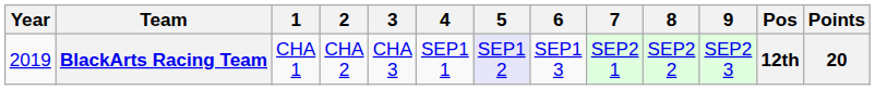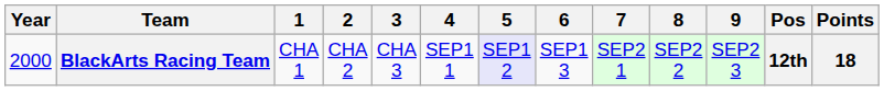 <table class="wikitable" style="text-align:center; font-size:85%">
 <tr>
 <th>Year</th>
 <th>Team</th>
 <th>1</th>
 <th>2</th>
 <th>3</th>
 <th>4</th>
 <th>5</th>
 <th>6</th>
 <th>7</th>
 <th>8</th>
 <th>9</th>
 <th>Pos</th>
 <th>Points</th>
 </tr>
 <tr>
-<td><a href='#'>2019</a></td>
+<td><a href='#'>2000</a></td>
 <th nowrap><a href='#'>BlackArts Racing Team</a></th>
 <td><a href='#'>CHA<br>1</a></td>
 <td><a href='#'>CHA<br>2</a></td>
 <td><a href='#'>CHA<br>3</a></td>
 <td><a href='#'>SEP1<br>1</a></td>
 <td style="background: lavender;"><a href='#'>SEP1<br>2</a></td>
 <td><a href='#'>SEP1<br>3</a></td>
 <td style="background:#DFFFDF;"><a href='#'>SEP2<br>1</a><br></td>
 <td style="background:#DFFFDF;"><a href='#'>SEP2<br>2</a><br></td>
 <td style="background:#DFFFDF;"><a href='#'>SEP2<br>3</a><br></td>
 <th>12th</th>
-<th>20</th>
+<th>18</th>
 </tr>
 </table>
